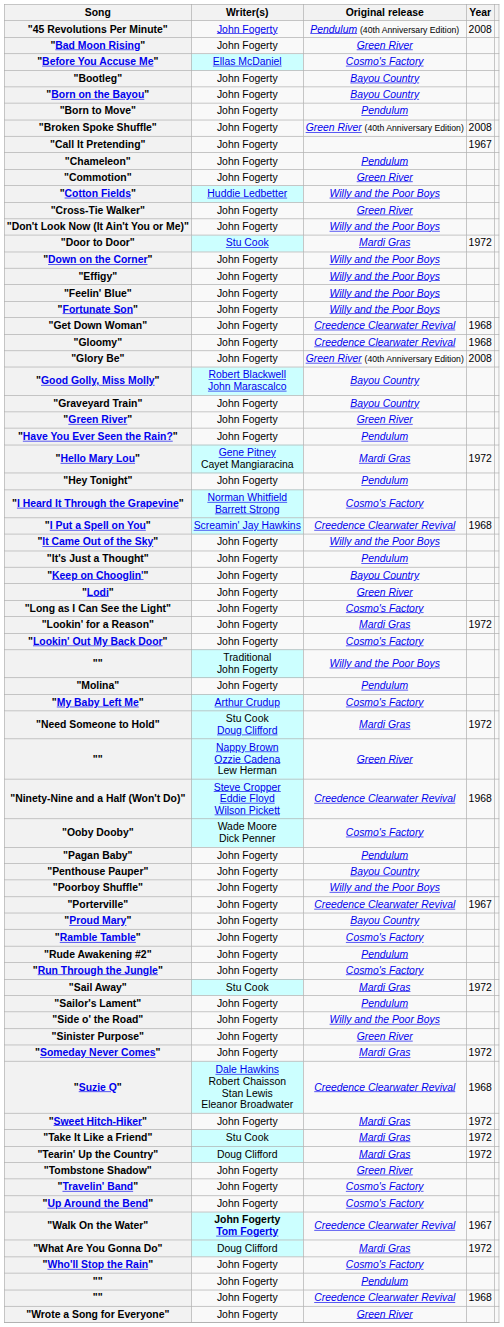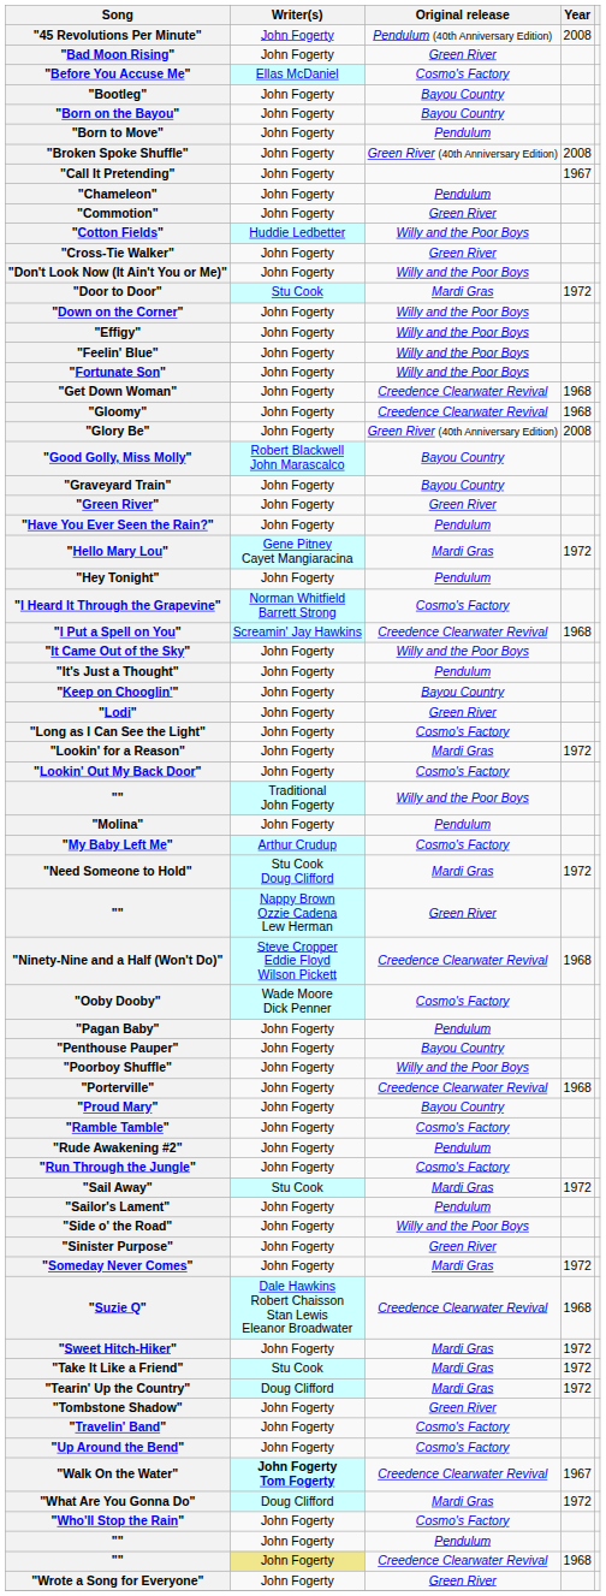 <table class="wikitable sortable plainrowheaders" style="text-align:center;">
 <tr>
 <th scope="col">Song</th>
 <th scope="col">Writer(s)</th>
 <th scope="col">Original release</th>
 <th scope="col">Year</th>
 <th scope="col" class="unsortable"></th>
 </tr>
 <tr>
 <th scope="row"> "45 Revolutions Per Minute"</th>
 <td><a href='#'>John Fogerty</a></td>
 <td><em><a href='#'>Pendulum</a></em> <small>(40th Anniversary Edition)</small></td>
 <td>2008</td>
 <td></td>
 </tr>
 <tr>
 <th scope="row"> "<a href='#'>Bad Moon Rising</a>"</th>
 <td>John Fogerty</td>
 <td><em><a href='#'>Green River</a></em></td>
 <td></td>
 <td></td>
 </tr>
 <tr>
 <th scope="row">"<a href='#'>Before You Accuse Me</a>"</th>
 <td style="background-color:#CCFFFF"><a href='#'>Ellas McDaniel</a> </td>
 <td><em><a href='#'>Cosmo's Factory</a></em></td>
 <td></td>
 <td></td>
 </tr>
 <tr>
 <th scope="row">"Bootleg"</th>
 <td>John Fogerty</td>
 <td><em><a href='#'>Bayou Country</a></em></td>
 <td></td>
 <td></td>
 </tr>
 <tr>
 <th scope="row">"<a href='#'>Born on the Bayou</a>"</th>
 <td>John Fogerty</td>
 <td><em><a href='#'>Bayou Country</a></em></td>
 <td></td>
 <td></td>
 </tr>
 <tr>
 <th scope="row">"Born to Move"</th>
 <td>John Fogerty</td>
 <td><em><a href='#'>Pendulum</a></em></td>
 <td></td>
 <td></td>
 </tr>
 <tr>
 <th scope="row">"Broken Spoke Shuffle"</th>
 <td>John Fogerty</td>
 <td><em><a href='#'>Green River</a></em> <small>(40th Anniversary Edition)</small></td>
 <td>2008</td>
 <td></td>
 </tr>
 <tr>
 <th scope="row"> "Call It Pretending"</th>
 <td>John Fogerty</td>
 <td></td>
 <td>1967</td>
 <td></td>
 </tr>
 <tr>
 <th scope="row">"Chameleon"</th>
 <td>John Fogerty</td>
 <td><em><a href='#'>Pendulum</a></em></td>
 <td></td>
 <td></td>
 </tr>
 <tr>
 <th scope="row">"Commotion"</th>
 <td>John Fogerty</td>
 <td><em><a href='#'>Green River</a></em></td>
 <td></td>
 <td></td>
 </tr>
 <tr>
 <th scope="row">"<a href='#'>Cotton Fields</a>"</th>
 <td style="background-color:#CCFFFF"><a href='#'>Huddie Ledbetter</a> </td>
 <td><em><a href='#'>Willy and the Poor Boys</a></em></td>
 <td></td>
 <td></td>
 </tr>
 <tr>
 <th scope="row">"Cross-Tie Walker"</th>
 <td>John Fogerty</td>
 <td><em><a href='#'>Green River</a></em></td>
 <td></td>
 <td></td>
 </tr>
 <tr>
 <th scope="row"> "Don't Look Now (It Ain't You or Me)"</th>
 <td>John Fogerty</td>
 <td><em><a href='#'>Willy and the Poor Boys</a></em></td>
 <td></td>
 <td></td>
 </tr>
 <tr>
 <th scope="row">"Door to Door"</th>
 <td style="background-color:#CCFFFF"><a href='#'>Stu Cook</a> </td>
 <td><em><a href='#'>Mardi Gras</a></em></td>
 <td>1972</td>
 <td></td>
 </tr>
 <tr>
 <th scope="row">"<a href='#'>Down on the Corner</a>"</th>
 <td>John Fogerty</td>
 <td><em><a href='#'>Willy and the Poor Boys</a></em></td>
 <td></td>
 <td></td>
 </tr>
 <tr>
 <th scope="row"> "Effigy"</th>
 <td>John Fogerty</td>
 <td><em><a href='#'>Willy and the Poor Boys</a></em></td>
 <td></td>
 <td></td>
 </tr>
 <tr>
 <th scope="row"> "Feelin' Blue"</th>
 <td>John Fogerty</td>
 <td><em><a href='#'>Willy and the Poor Boys</a></em></td>
 <td></td>
 <td></td>
 </tr>
 <tr>
 <th scope="row">"<a href='#'>Fortunate Son</a>"</th>
 <td>John Fogerty</td>
 <td><em><a href='#'>Willy and the Poor Boys</a></em></td>
 <td></td>
 <td></td>
 </tr>
 <tr>
 <th scope="row"> "Get Down Woman"</th>
 <td>John Fogerty</td>
 <td><em><a href='#'>Creedence Clearwater Revival</a></em></td>
 <td>1968</td>
 <td></td>
 </tr>
 <tr>
 <th scope="row">"Gloomy"</th>
 <td>John Fogerty</td>
 <td><em><a href='#'>Creedence Clearwater Revival</a></em></td>
 <td>1968</td>
 <td></td>
 </tr>
 <tr>
 <th scope="row">"Glory Be"</th>
 <td>John Fogerty</td>
 <td><em><a href='#'>Green River</a></em> <small>(40th Anniversary Edition)</small></td>
 <td>2008</td>
 <td></td>
 </tr>
 <tr>
 <th scope="row">"<a href='#'>Good Golly, Miss Molly</a>"</th>
 <td style="background-color:#CCFFFF"><a href='#'>Robert Blackwell</a><br><a href='#'>John Marascalco</a> </td>
 <td><em><a href='#'>Bayou Country</a></em></td>
 <td></td>
 <td></td>
 </tr>
 <tr>
 <th scope="row">"Graveyard Train"</th>
 <td>John Fogerty</td>
 <td><em><a href='#'>Bayou Country</a></em></td>
 <td></td>
 <td></td>
 </tr>
 <tr>
 <th scope="row">"<a href='#'>Green River</a>"</th>
 <td>John Fogerty</td>
 <td><em><a href='#'>Green River</a></em></td>
 <td></td>
 <td></td>
 </tr>
 <tr>
 <th scope="row"> "<a href='#'>Have You Ever Seen the Rain?</a>"</th>
 <td>John Fogerty</td>
 <td><em><a href='#'>Pendulum</a></em></td>
 <td></td>
 <td></td>
 </tr>
 <tr>
 <th scope="row">"<a href='#'>Hello Mary Lou</a>"</th>
 <td style="background-color:#CCFFFF"><a href='#'>Gene Pitney</a><br>Cayet Mangiaracina </td>
 <td><em><a href='#'>Mardi Gras</a></em></td>
 <td>1972</td>
 <td></td>
 </tr>
 <tr>
 <th scope="row">"Hey Tonight"</th>
 <td>John Fogerty</td>
 <td><em><a href='#'>Pendulum</a></em></td>
 <td></td>
 <td></td>
 </tr>
 <tr>
 <th scope="row"> "<a href='#'>I Heard It Through the Grapevine</a>"</th>
 <td style="background-color:#CCFFFF"><a href='#'>Norman Whitfield</a><br><a href='#'>Barrett Strong</a> </td>
 <td><em><a href='#'>Cosmo's Factory</a></em></td>
 <td></td>
 <td></td>
 </tr>
 <tr>
 <th scope="row">"<a href='#'>I Put a Spell on You</a>"</th>
 <td style="background-color:#CCFFFF"><a href='#'>Screamin' Jay Hawkins</a> </td>
 <td><em><a href='#'>Creedence Clearwater Revival</a></em></td>
 <td>1968</td>
 <td></td>
 </tr>
 <tr>
 <th scope="row">"<a href='#'>It Came Out of the Sky</a>"</th>
 <td>John Fogerty</td>
 <td><em><a href='#'>Willy and the Poor Boys</a></em></td>
 <td></td>
 <td></td>
 </tr>
 <tr>
 <th scope="row">"It's Just a Thought"</th>
 <td>John Fogerty</td>
 <td><em><a href='#'>Pendulum</a></em></td>
 <td></td>
 <td></td>
 </tr>
 <tr>
 <th scope="row"> "<a href='#'>Keep on Chooglin'</a>"</th>
 <td>John Fogerty</td>
 <td><em><a href='#'>Bayou Country</a></em></td>
 <td></td>
 <td></td>
 </tr>
 <tr>
 <th scope="row"> "<a href='#'>Lodi</a>"</th>
 <td>John Fogerty</td>
 <td><em><a href='#'>Green River</a></em></td>
 <td></td>
 <td></td>
 </tr>
 <tr>
 <th scope="row">"Long as I Can See the Light"</th>
 <td>John Fogerty</td>
 <td><em><a href='#'>Cosmo's Factory</a></em></td>
 <td></td>
 <td></td>
 </tr>
 <tr>
 <th scope="row">"Lookin' for a Reason"</th>
 <td>John Fogerty</td>
 <td><em><a href='#'>Mardi Gras</a></em></td>
 <td>1972</td>
 <td></td>
 </tr>
 <tr>
 <th scope="row">"<a href='#'>Lookin' Out My Back Door</a>"</th>
 <td>John Fogerty</td>
 <td><em><a href='#'>Cosmo's Factory</a></em></td>
 <td></td>
 <td></td>
 </tr>
 <tr>
 <th scope="row"> ""</th>
 <td style="background-color:#CCFFFF">Traditional<br> John Fogerty </td>
 <td><em><a href='#'>Willy and the Poor Boys</a></em></td>
 <td></td>
 <td></td>
 </tr>
 <tr>
 <th scope="row">"Molina"</th>
 <td>John Fogerty</td>
 <td><em><a href='#'>Pendulum</a></em></td>
 <td></td>
 <td></td>
 </tr>
 <tr>
 <th scope="row">"<a href='#'>My Baby Left Me</a>"</th>
 <td style="background-color:#CCFFFF"><a href='#'>Arthur Crudup</a> </td>
 <td><em><a href='#'>Cosmo's Factory</a></em></td>
 <td></td>
 <td></td>
 </tr>
 <tr>
 <th scope="row"> "Need Someone to Hold"</th>
 <td style="background-color:#CCFFFF">Stu Cook<br><a href='#'>Doug Clifford</a> </td>
 <td><em><a href='#'>Mardi Gras</a></em></td>
 <td>1972</td>
 <td></td>
 </tr>
 <tr>
 <th scope="row">""</th>
 <td style="background-color:#CCFFFF"><a href='#'>Nappy Brown</a><br><a href='#'>Ozzie Cadena</a><br>Lew Herman </td>
 <td><em><a href='#'>Green River</a></em></td>
 <td></td>
 <td></td>
 </tr>
 <tr>
 <th scope="row">"Ninety-Nine and a Half (Won't Do)"</th>
 <td style="background-color:#CCFFFF"><a href='#'>Steve Cropper</a><br><a href='#'>Eddie Floyd</a><br><a href='#'>Wilson Pickett</a> </td>
 <td><em><a href='#'>Creedence Clearwater Revival</a></em></td>
 <td>1968</td>
 <td></td>
 </tr>
 <tr>
 <th scope="row"> "Ooby Dooby"</th>
 <td style="background-color:#CCFFFF">Wade Moore<br>Dick Penner </td>
 <td><em><a href='#'>Cosmo's Factory</a></em></td>
 <td></td>
 <td></td>
 </tr>
 <tr>
 <th scope="row"> "Pagan Baby"</th>
 <td>John Fogerty</td>
 <td><em><a href='#'>Pendulum</a></em></td>
 <td></td>
 <td></td>
 </tr>
 <tr>
 <th scope="row">"Penthouse Pauper"</th>
 <td>John Fogerty</td>
 <td><em><a href='#'>Bayou Country</a></em></td>
 <td></td>
 <td></td>
 </tr>
 <tr>
 <th scope="row">"Poorboy Shuffle"</th>
 <td>John Fogerty</td>
 <td><em><a href='#'>Willy and the Poor Boys</a></em></td>
 <td></td>
 <td></td>
 </tr>
 <tr>
 <th scope="row">"Porterville"</th>
 <td>John Fogerty</td>
 <td><em><a href='#'>Creedence Clearwater Revival</a></em></td>
-<td>1967</td>
+<td>1968</td>
 <td></td>
 </tr>
 <tr>
 <th scope="row">"<a href='#'>Proud Mary</a>"</th>
 <td>John Fogerty</td>
 <td><em><a href='#'>Bayou Country</a></em></td>
 <td></td>
 <td></td>
 </tr>
 <tr>
 <th scope="row"> "<a href='#'>Ramble Tamble</a>"</th>
 <td>John Fogerty</td>
 <td><em><a href='#'>Cosmo's Factory</a></em></td>
 <td></td>
 <td></td>
 </tr>
 <tr>
 <th scope="row">"Rude Awakening #2"</th>
 <td>John Fogerty</td>
 <td><em><a href='#'>Pendulum</a></em></td>
 <td></td>
 <td></td>
 </tr>
 <tr>
 <th scope="row">"<a href='#'>Run Through the Jungle</a>"</th>
 <td>John Fogerty</td>
 <td><em><a href='#'>Cosmo's Factory</a></em></td>
 <td></td>
 <td></td>
 </tr>
 <tr>
 <th scope="row"> "Sail Away"</th>
 <td style="background-color:#CCFFFF">Stu Cook </td>
 <td><em><a href='#'>Mardi Gras</a></em></td>
 <td>1972</td>
 <td></td>
 </tr>
 <tr>
 <th scope="row">"Sailor's Lament"</th>
 <td>John Fogerty</td>
 <td><em><a href='#'>Pendulum</a></em></td>
 <td></td>
 <td></td>
 </tr>
 <tr>
 <th scope="row">"Side o' the Road"</th>
 <td>John Fogerty</td>
 <td><em><a href='#'>Willy and the Poor Boys</a></em></td>
 <td></td>
 <td></td>
 </tr>
 <tr>
 <th scope="row">"Sinister Purpose"</th>
 <td>John Fogerty</td>
 <td><em><a href='#'>Green River</a></em></td>
 <td></td>
 <td></td>
 </tr>
 <tr>
 <th scope="row">"<a href='#'>Someday Never Comes</a>"</th>
 <td>John Fogerty</td>
 <td><em><a href='#'>Mardi Gras</a></em></td>
 <td>1972</td>
 <td></td>
 </tr>
 <tr>
 <th scope="row">"<a href='#'>Suzie Q</a>"</th>
 <td style="background-color:#CCFFFF"><a href='#'>Dale Hawkins</a><br>Robert Chaisson<br>Stan Lewis<br>Eleanor Broadwater </td>
 <td><em><a href='#'>Creedence Clearwater Revival</a></em></td>
 <td>1968</td>
 <td></td>
 </tr>
 <tr>
 <th scope="row">"<a href='#'>Sweet Hitch-Hiker</a>"</th>
 <td>John Fogerty</td>
 <td><em><a href='#'>Mardi Gras</a></em></td>
 <td>1972</td>
 <td></td>
 </tr>
 <tr>
 <th scope="row"> "Take It Like a Friend"</th>
 <td style="background-color:#CCFFFF">Stu Cook </td>
 <td><em><a href='#'>Mardi Gras</a></em></td>
 <td>1972</td>
 <td></td>
 </tr>
 <tr>
 <th scope="row">"Tearin' Up the Country"</th>
 <td style="background-color:#CCFFFF">Doug Clifford </td>
 <td><em><a href='#'>Mardi Gras</a></em></td>
 <td>1972</td>
 <td></td>
 </tr>
 <tr>
 <th scope="row">"Tombstone Shadow"</th>
 <td>John Fogerty</td>
 <td><em><a href='#'>Green River</a></em></td>
 <td></td>
 <td></td>
 </tr>
 <tr>
 <th scope="row">"<a href='#'>Travelin' Band</a>"</th>
 <td>John Fogerty</td>
 <td><em><a href='#'>Cosmo's Factory</a></em></td>
 <td></td>
 <td></td>
 </tr>
 <tr>
 <th scope="row"> "<a href='#'>Up Around the Bend</a>"</th>
 <td>John Fogerty</td>
 <td><em><a href='#'>Cosmo's Factory</a></em></td>
 <td></td>
 <td></td>
 </tr>
 <tr>
 <th scope="row"> "Walk On the Water"</th>
 <td style="background-color:#CCFFFF"><strong>John Fogerty<br><a href='#'>Tom Fogerty</a> </strong></td>
 <td><em><a href='#'>Creedence Clearwater Revival</a></em></td>
 <td>1967</td>
 <td></td>
 </tr>
 <tr>
 <th scope="row">"What Are You Gonna Do"</th>
 <td style="background-color:#CCFFFF">Doug Clifford </td>
 <td><em><a href='#'>Mardi Gras</a></em></td>
 <td>1972</td>
 <td></td>
 </tr>
 <tr>
 <th scope="row">"<a href='#'>Who'll Stop the Rain</a>"</th>
 <td>John Fogerty</td>
 <td><em><a href='#'>Cosmo's Factory</a></em></td>
 <td></td>
 <td></td>
 </tr>
 <tr>
 <th scope="row">""</th>
 <td>John Fogerty</td>
 <td><em><a href='#'>Pendulum</a></em></td>
 <td></td>
 <td></td>
 </tr>
 <tr>
 <th scope="row">""</th>
-<td>John Fogerty</td>
+<td style="background: khaki;">John Fogerty</td>
 <td><em><a href='#'>Creedence Clearwater Revival</a></em></td>
 <td>1968</td>
 <td></td>
 </tr>
 <tr>
 <th scope="row">"Wrote a Song for Everyone"</th>
 <td>John Fogerty</td>
 <td><em><a href='#'>Green River</a></em></td>
 <td></td>
 <td></td>
 </tr>
 <tr>
 </tr>
 </table>
